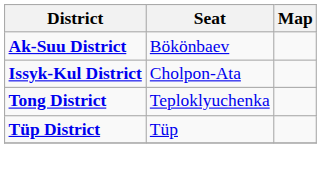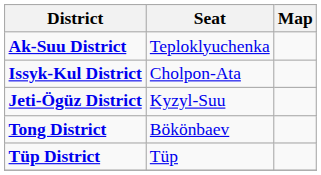 <table class="wikitable">
 <tr>
 <th>District</th>
 <th>Seat</th>
 <th>Map</th>
 </tr>
 <tr>
 <td><strong><a href='#'>Ak-Suu District</a></strong></td>
-<td><a href='#'>Bökönbaev</a></td>
+<td><a href='#'>Teploklyuchenka</a></td>
 <td></td>
 </tr>
 <tr>
 <td><strong><a href='#'>Issyk-Kul District</a></strong></td>
 <td><a href='#'>Cholpon-Ata</a></td>
 <td></td>
 </tr>
 <tr>
+<td><strong><a href='#'>Jeti-Ögüz District</a></strong></td>
+<td><a href='#'>Kyzyl-Suu</a></td>
+<td></td>
+</tr>
+<tr>
 <td><strong><a href='#'>Tong District</a></strong></td>
-<td><a href='#'>Teploklyuchenka</a></td>
+<td><a href='#'>Bökönbaev</a></td>
 <td></td>
 </tr>
 <tr>
 <td><strong><a href='#'>Tüp District</a></strong></td>
 <td><a href='#'>Tüp</a></td>
 <td></td>
 </tr>
 <tr>
 </tr>
 </table>
